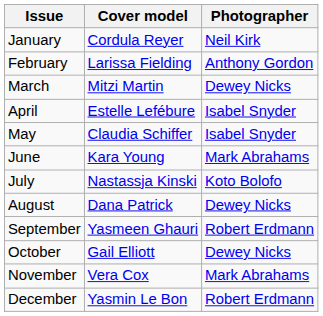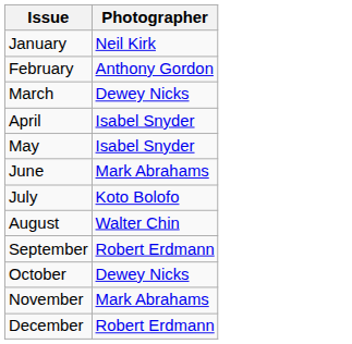 <table class="sortable wikitable">
 <tr>
 <th>Issue</th>
-<th>Cover model</th>
 <th>Photographer</th>
 </tr>
 <tr>
 <td>January</td>
-<td><a href='#'>Cordula Reyer</a></td>
 <td><a href='#'>Neil Kirk</a></td>
 </tr>
 <tr>
 <td>February</td>
-<td><a href='#'>Larissa Fielding</a></td>
 <td><a href='#'>Anthony Gordon</a></td>
 </tr>
 <tr>
 <td>March</td>
-<td><a href='#'>Mitzi Martin</a></td>
 <td><a href='#'>Dewey Nicks</a></td>
 </tr>
 <tr>
 <td>April</td>
-<td><a href='#'>Estelle Lefébure</a></td>
 <td><a href='#'>Isabel Snyder</a></td>
 </tr>
 <tr>
 <td>May</td>
-<td><a href='#'>Claudia Schiffer</a></td>
 <td><a href='#'>Isabel Snyder</a></td>
 </tr>
 <tr>
 <td>June</td>
-<td><a href='#'>Kara Young</a></td>
 <td><a href='#'>Mark Abrahams</a></td>
 </tr>
 <tr>
 <td>July</td>
-<td><a href='#'>Nastassja Kinski</a></td>
 <td><a href='#'>Koto Bolofo</a></td>
 </tr>
 <tr>
 <td>August</td>
-<td><a href='#'>Dana Patrick</a></td>
-<td><a href='#'>Dewey Nicks</a></td>
+<td><a href='#'>Walter Chin</a></td>
 </tr>
 <tr>
 <td>September</td>
-<td><a href='#'>Yasmeen Ghauri</a></td>
 <td><a href='#'>Robert Erdmann</a></td>
 </tr>
 <tr>
 <td>October</td>
-<td><a href='#'>Gail Elliott</a></td>
 <td><a href='#'>Dewey Nicks</a></td>
 </tr>
 <tr>
 <td>November</td>
-<td><a href='#'>Vera Cox</a></td>
 <td><a href='#'>Mark Abrahams</a></td>
 </tr>
 <tr>
 <td>December</td>
-<td><a href='#'>Yasmin Le Bon</a></td>
 <td><a href='#'>Robert Erdmann</a></td>
 </tr>
 </table>
